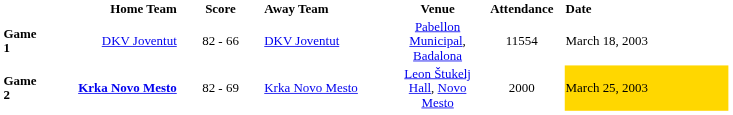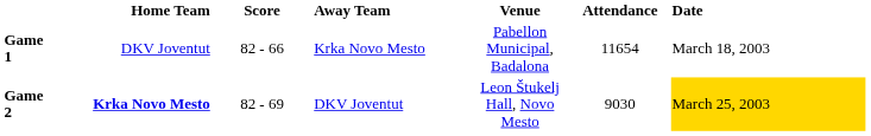 <table style="text-align:center" cellpadding=1 border=0>
 <tr>
 <th width=50></th>
 <th width=160 align=right>Home Team</th>
 <th width=100>Score</th>
 <th width=160 align=left>Away Team</th>
 <th width=100>Venue</th>
 <th width=100>Attendance</th>
 <th width=200 align=left>Date</th>
 </tr>
 <tr>
 <td align=left><strong>Game 1</strong></td>
 <td align=right><a href='#'>DKV Joventut</a> </td>
 <td>82 - 66</td>
-<td align=left> <a href='#'>DKV Joventut</a></td>
+<td align=left> <a href='#'>Krka Novo Mesto</a></td>
 <td><a href='#'>Pabellon Municipal</a>, <a href='#'>Badalona</a></td>
-<td>11554</td>
+<td>11654</td>
 <td align=left>March 18, 2003</td>
 </tr>
 <tr>
 <td align=left><strong>Game 2</strong></td>
 <td align=right><strong><a href='#'>Krka Novo Mesto</a></strong> </td>
 <td>82 - 69</td>
-<td align=left> <a href='#'>Krka Novo Mesto</a></td>
+<td align=left> <a href='#'>DKV Joventut</a></td>
 <td><a href='#'>Leon Štukelj Hall</a>, <a href='#'>Novo Mesto</a></td>
-<td>2000</td>
+<td>9030</td>
 <td align=left style="background: gold;">March 25, 2003</td>
 </tr>
 </table>
